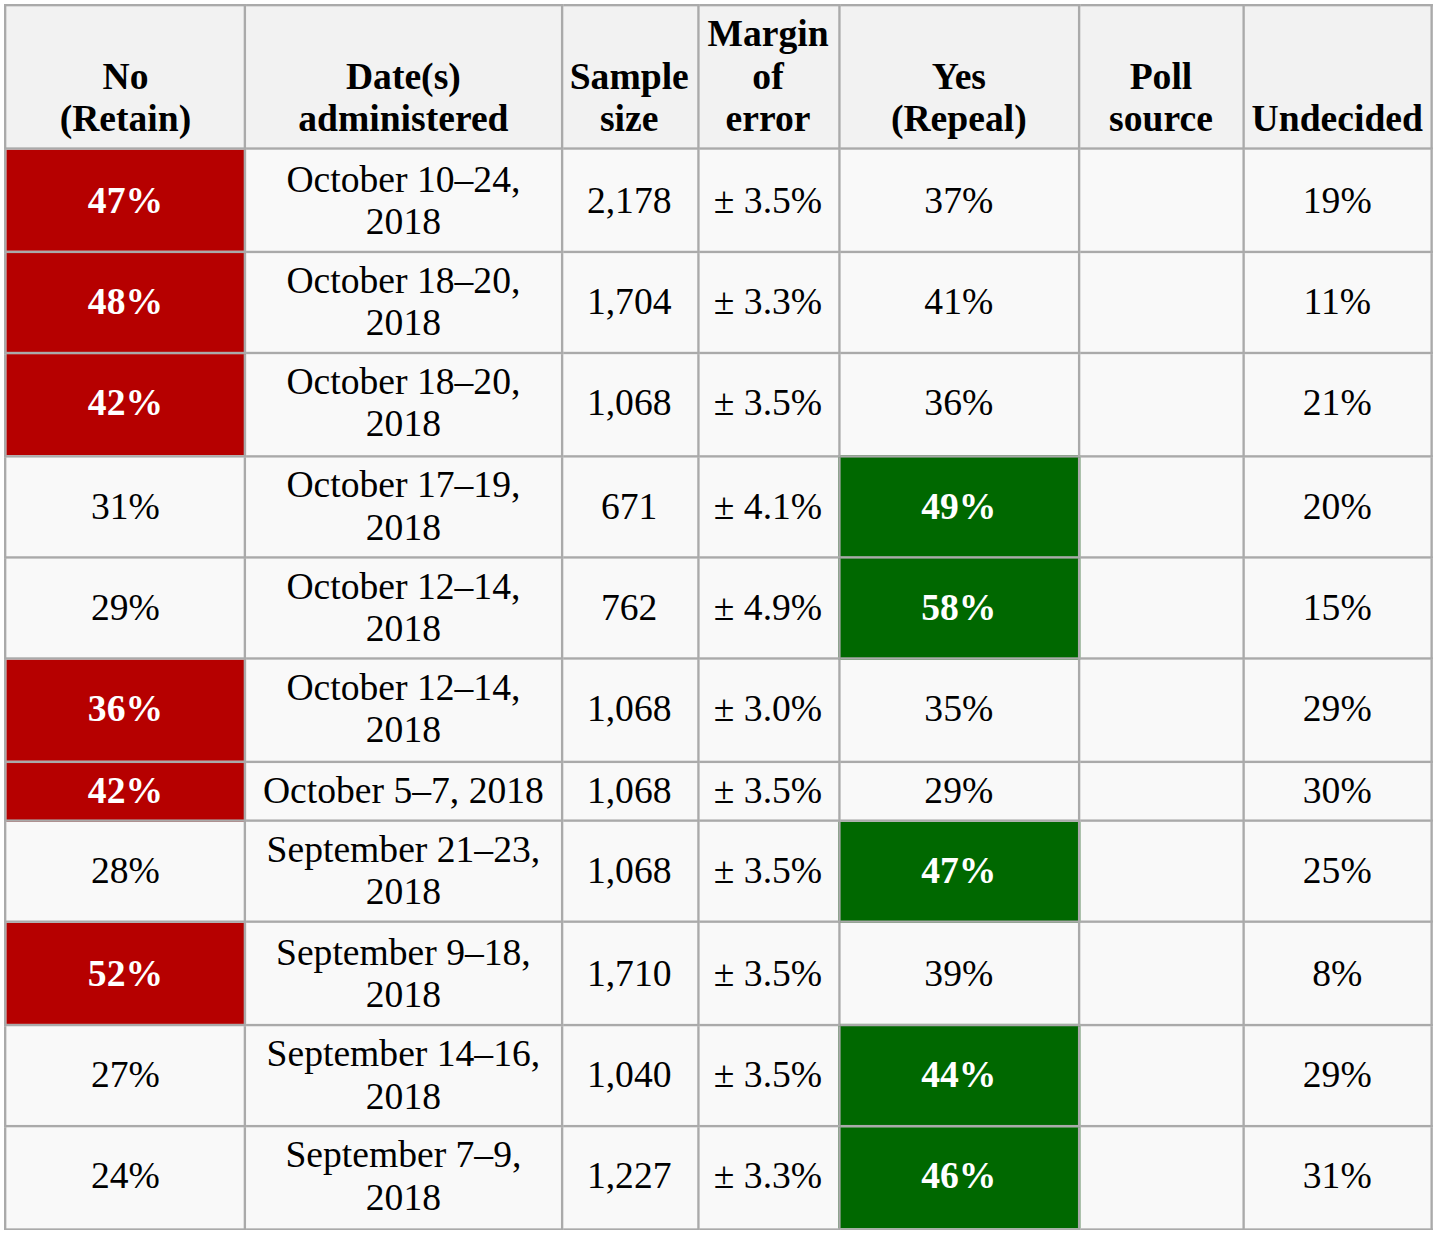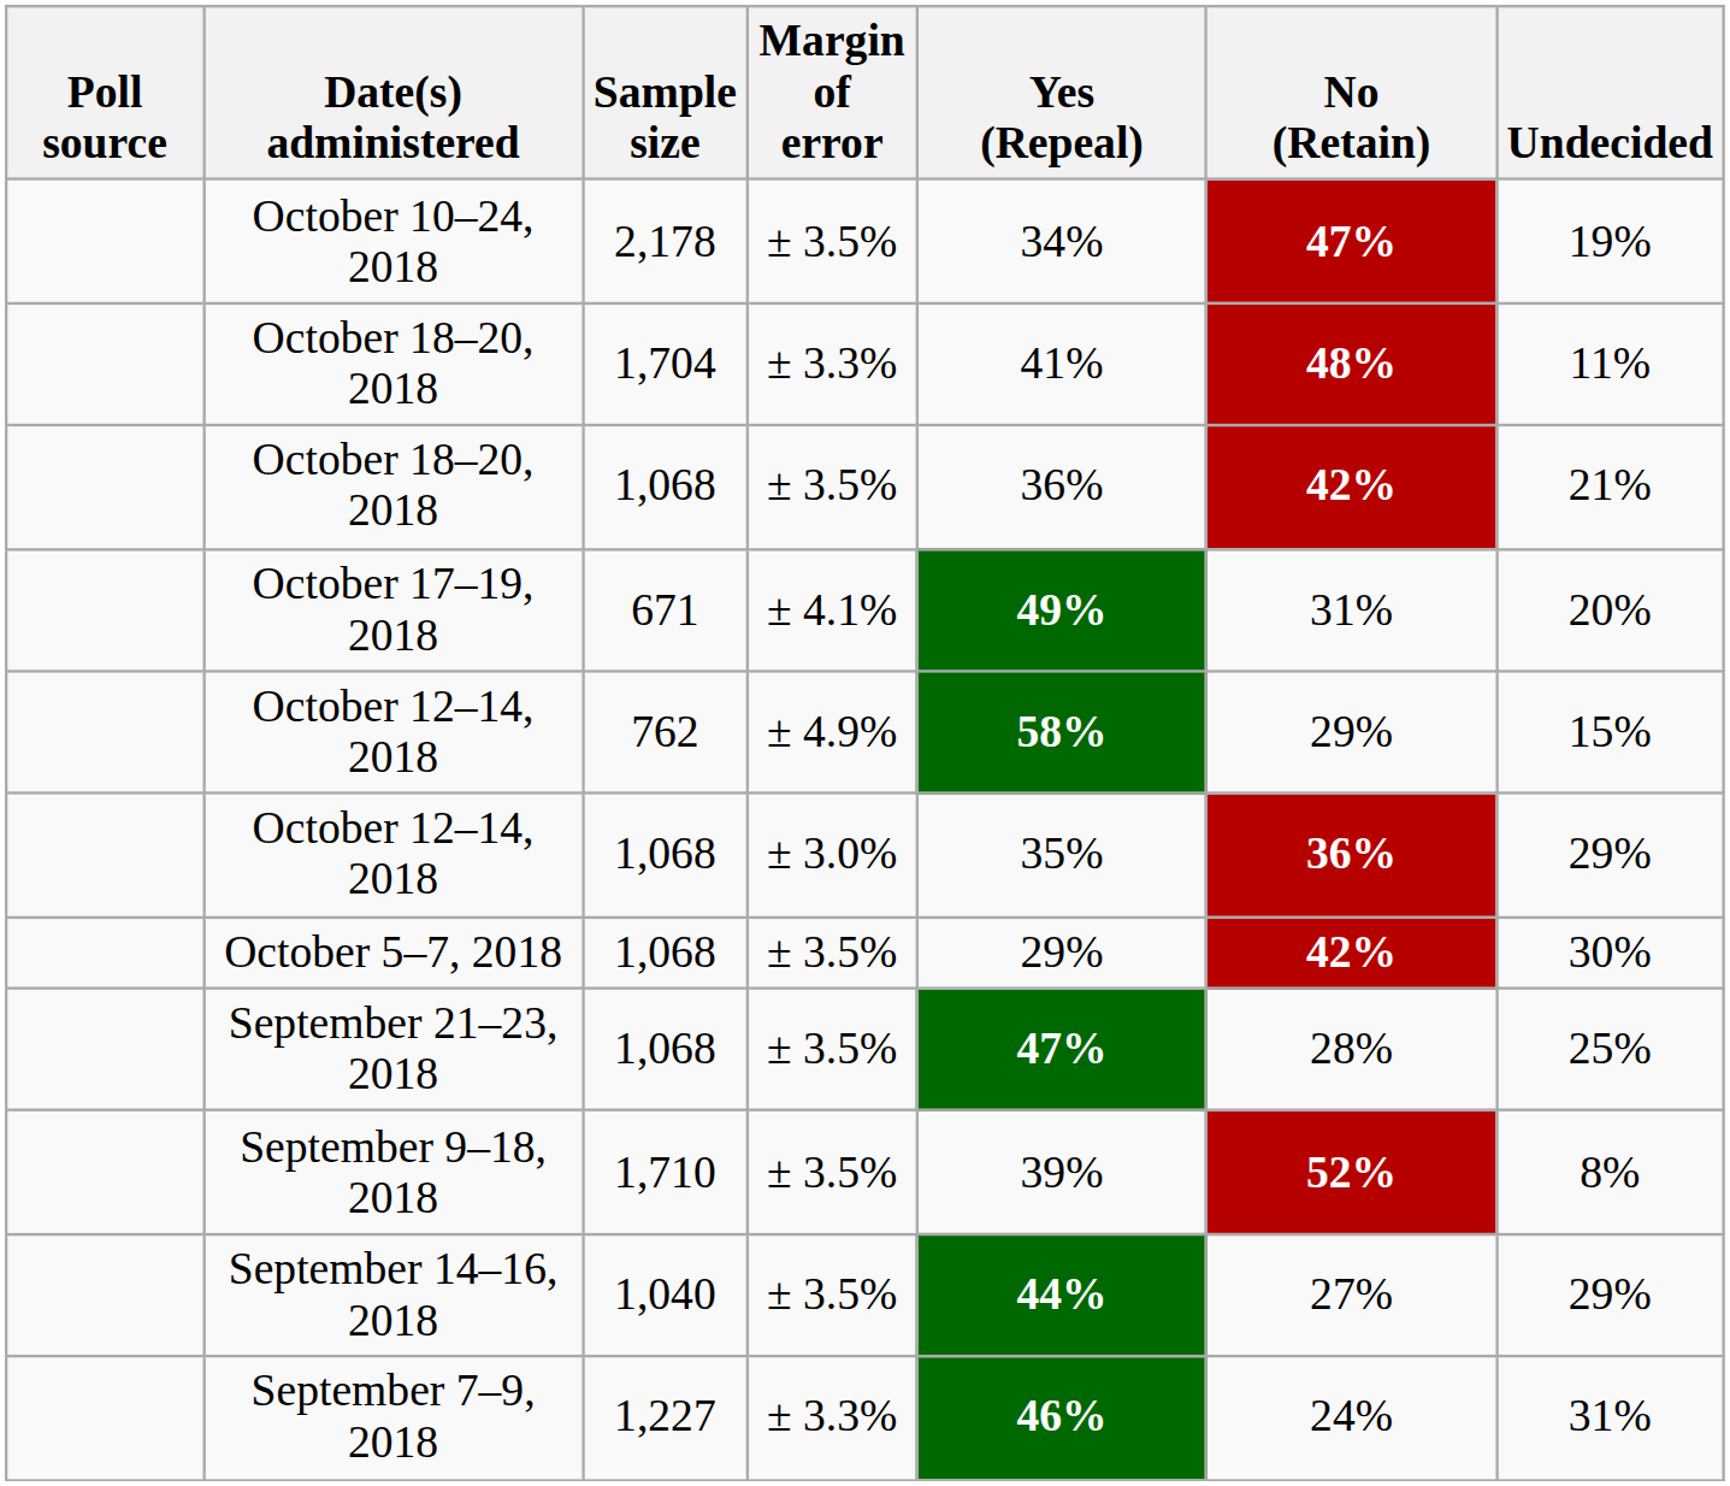 <table class="wikitable">
 <tr valign=bottom>
-<th style="width:95px;">No<br>(Retain)</th>
+<th>Poll source</th>
 <th>Date(s)<br>administered</th>
 <th>Sample<br>size</th>
 <th>Margin<br>of error</th>
 <th style="width:95px;">Yes<br>(Repeal)</th>
-<th>Poll source</th>
+<th style="width:95px;">No<br>(Retain)</th>
 <th>Undecided</th>
 </tr>
 <tr>
-<td style="background:#b60000; color: white" align=center><strong>47%</strong></td>
+<td></td>
 <td align=center>October 10–24, 2018</td>
 <td align=center>2,178</td>
 <td align=center>± 3.5%</td>
-<td align=center>37%</td>
-<td></td>
+<td align=center>34%</td>
+<td style="background:#b60000; color: white" align=center><strong>47%</strong></td>
 <td align=center>19%</td>
 </tr>
 <tr>
-<td style="background:#b60000; color: white" align=center><strong>48%</strong></td>
+<td></td>
 <td align=center>October 18–20, 2018</td>
 <td align=center>1,704</td>
 <td align=center>± 3.3%</td>
 <td align=center>41%</td>
-<td></td>
+<td style="background:#b60000; color: white" align=center><strong>48%</strong></td>
 <td align=center>11%</td>
 </tr>
 <tr>
-<td style="background:#b60000; color: white" align=center><strong>42%</strong></td>
+<td></td>
 <td align=center>October 18–20, 2018</td>
 <td align=center>1,068</td>
 <td align=center>± 3.5%</td>
 <td align=center>36%</td>
-<td></td>
+<td style="background:#b60000; color: white" align=center><strong>42%</strong></td>
 <td align=center>21%</td>
 </tr>
 <tr>
-<td align=center>31%</td>
+<td></td>
 <td align=center>October 17–19, 2018</td>
 <td align=center>671</td>
 <td align=center>± 4.1%</td>
 <td style="background:#006800; color: white" align=center><strong>49%</strong></td>
-<td></td>
+<td align=center>31%</td>
 <td align=center>20%</td>
 </tr>
 <tr>
-<td align=center>29%</td>
+<td></td>
 <td align=center>October 12–14, 2018</td>
 <td align=center>762</td>
 <td align=center>± 4.9%</td>
 <td style="background:#006800; color: white" align=center><strong>58%</strong></td>
-<td></td>
+<td align=center>29%</td>
 <td align=center>15%</td>
 </tr>
 <tr>
-<td style="background:#b60000; color: white" align=center><strong>36%</strong></td>
+<td></td>
 <td align=center>October 12–14, 2018</td>
 <td align=center>1,068</td>
 <td align=center>± 3.0%</td>
 <td align=center>35%</td>
-<td></td>
+<td style="background:#b60000; color: white" align=center><strong>36%</strong></td>
 <td align=center>29%</td>
 </tr>
 <tr>
-<td style="background:#b60000; color: white" align=center><strong>42%</strong></td>
+<td></td>
 <td align=center>October 5–7, 2018</td>
 <td align=center>1,068</td>
 <td align=center>± 3.5%</td>
 <td align=center>29%</td>
-<td></td>
+<td style="background:#b60000; color: white" align=center><strong>42%</strong></td>
 <td align=center>30%</td>
 </tr>
 <tr>
-<td align=center>28%</td>
+<td></td>
 <td align=center>September 21–23, 2018</td>
 <td align=center>1,068</td>
 <td align=center>± 3.5%</td>
 <td style="background:#006800; color: white" align=center><strong>47%</strong></td>
-<td></td>
+<td align=center>28%</td>
 <td align=center>25%</td>
 </tr>
 <tr>
-<td style="background:#b60000; color: white" align=center><strong>52%</strong></td>
+<td></td>
 <td align=center>September 9–18, 2018</td>
 <td align=center>1,710</td>
 <td align=center>± 3.5%</td>
 <td align=center>39%</td>
-<td></td>
+<td style="background:#b60000; color: white" align=center><strong>52%</strong></td>
 <td align=center>8%</td>
 </tr>
 <tr>
-<td align=center>27%</td>
+<td></td>
 <td align=center>September 14–16, 2018</td>
 <td align=center>1,040</td>
 <td align=center>± 3.5%</td>
 <td style="background:#006800; color: white" align=center><strong>44%</strong></td>
-<td></td>
+<td align=center>27%</td>
 <td align=center>29%</td>
 </tr>
 <tr>
-<td align=center>24%</td>
+<td></td>
 <td align=center>September 7–9, 2018</td>
 <td align=center>1,227</td>
 <td align=center>± 3.3%</td>
 <td style="background:#006800; color: white" align=center><strong>46%</strong></td>
-<td></td>
+<td align=center>24%</td>
 <td align=center>31%</td>
 </tr>
 </table>
